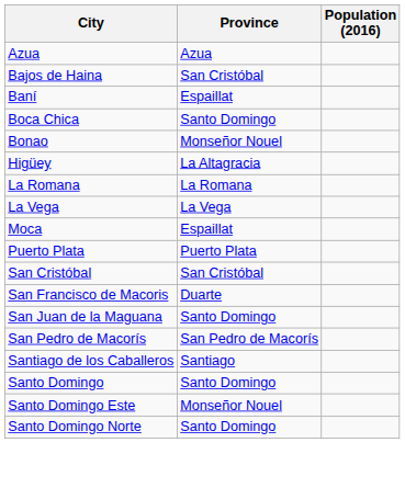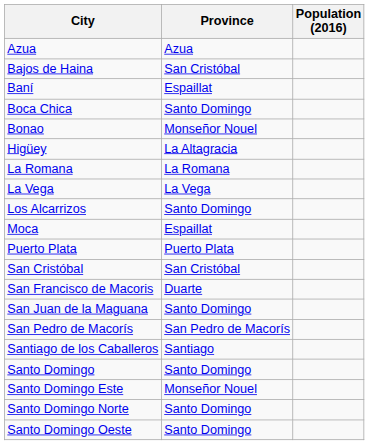 <table class="wikitable sortable sticky-header col3right">
 <tr>
 <th>City</th>
 <th>Province</th>
 <th>Population<br>(2016)</th>
 </tr>
 <tr>
 <td><a href='#'>Azua</a></td>
 <td><a href='#'>Azua</a></td>
 <td></td>
 </tr>
 <tr>
 <td><a href='#'>Bajos de Haina</a></td>
 <td><a href='#'>San Cristóbal</a></td>
 <td></td>
 </tr>
 <tr>
 <td><a href='#'>Baní</a></td>
 <td><a href='#'>Espaillat</a></td>
 <td></td>
 </tr>
 <tr>
 <td><a href='#'>Boca Chica</a></td>
 <td><a href='#'>Santo Domingo</a></td>
 <td></td>
 </tr>
 <tr>
 <td><a href='#'>Bonao</a></td>
 <td><a href='#'>Monseñor Nouel</a></td>
 <td></td>
 </tr>
 <tr>
 <td><a href='#'>Higüey</a></td>
 <td><a href='#'>La Altagracia</a></td>
 <td></td>
 </tr>
 <tr>
 <td><a href='#'>La Romana</a></td>
 <td><a href='#'>La Romana</a></td>
 <td></td>
 </tr>
 <tr>
 <td><a href='#'>La Vega</a></td>
 <td><a href='#'>La Vega</a></td>
+<td></td>
+</tr>
+<tr>
+<td><a href='#'>Los Alcarrizos</a></td>
+<td><a href='#'>Santo Domingo</a></td>
 <td></td>
 </tr>
 <tr>
 <td><a href='#'>Moca</a></td>
 <td><a href='#'>Espaillat</a></td>
 <td></td>
 </tr>
 <tr>
 <td><a href='#'>Puerto Plata</a></td>
 <td><a href='#'>Puerto Plata</a></td>
 <td></td>
 </tr>
 <tr>
 <td><a href='#'>San Cristóbal</a></td>
 <td><a href='#'>San Cristóbal</a></td>
 <td></td>
 </tr>
 <tr>
 <td><a href='#'>San Francisco de Macoris</a></td>
 <td><a href='#'>Duarte</a></td>
 <td></td>
 </tr>
 <tr>
 <td><a href='#'>San Juan de la Maguana</a></td>
 <td><a href='#'>Santo Domingo</a></td>
 <td></td>
 </tr>
 <tr>
 <td><a href='#'>San Pedro de Macorís</a></td>
 <td><a href='#'>San Pedro de Macorís</a></td>
 <td></td>
 </tr>
 <tr>
 <td><a href='#'>Santiago de los Caballeros</a></td>
 <td><a href='#'>Santiago</a></td>
 <td></td>
 </tr>
 <tr>
 <td><a href='#'>Santo Domingo</a></td>
 <td><a href='#'>Santo Domingo</a></td>
 <td></td>
 </tr>
 <tr>
 <td><a href='#'>Santo Domingo Este</a></td>
 <td><a href='#'>Monseñor Nouel</a></td>
 <td></td>
 </tr>
 <tr>
 <td><a href='#'>Santo Domingo Norte</a></td>
 <td><a href='#'>Santo Domingo</a></td>
 <td></td>
 </tr>
+<tr>
+<td><a href='#'>Santo Domingo Oeste</a></td>
+<td><a href='#'>Santo Domingo</a></td>
+<td></td>
+</tr>
 </table>
